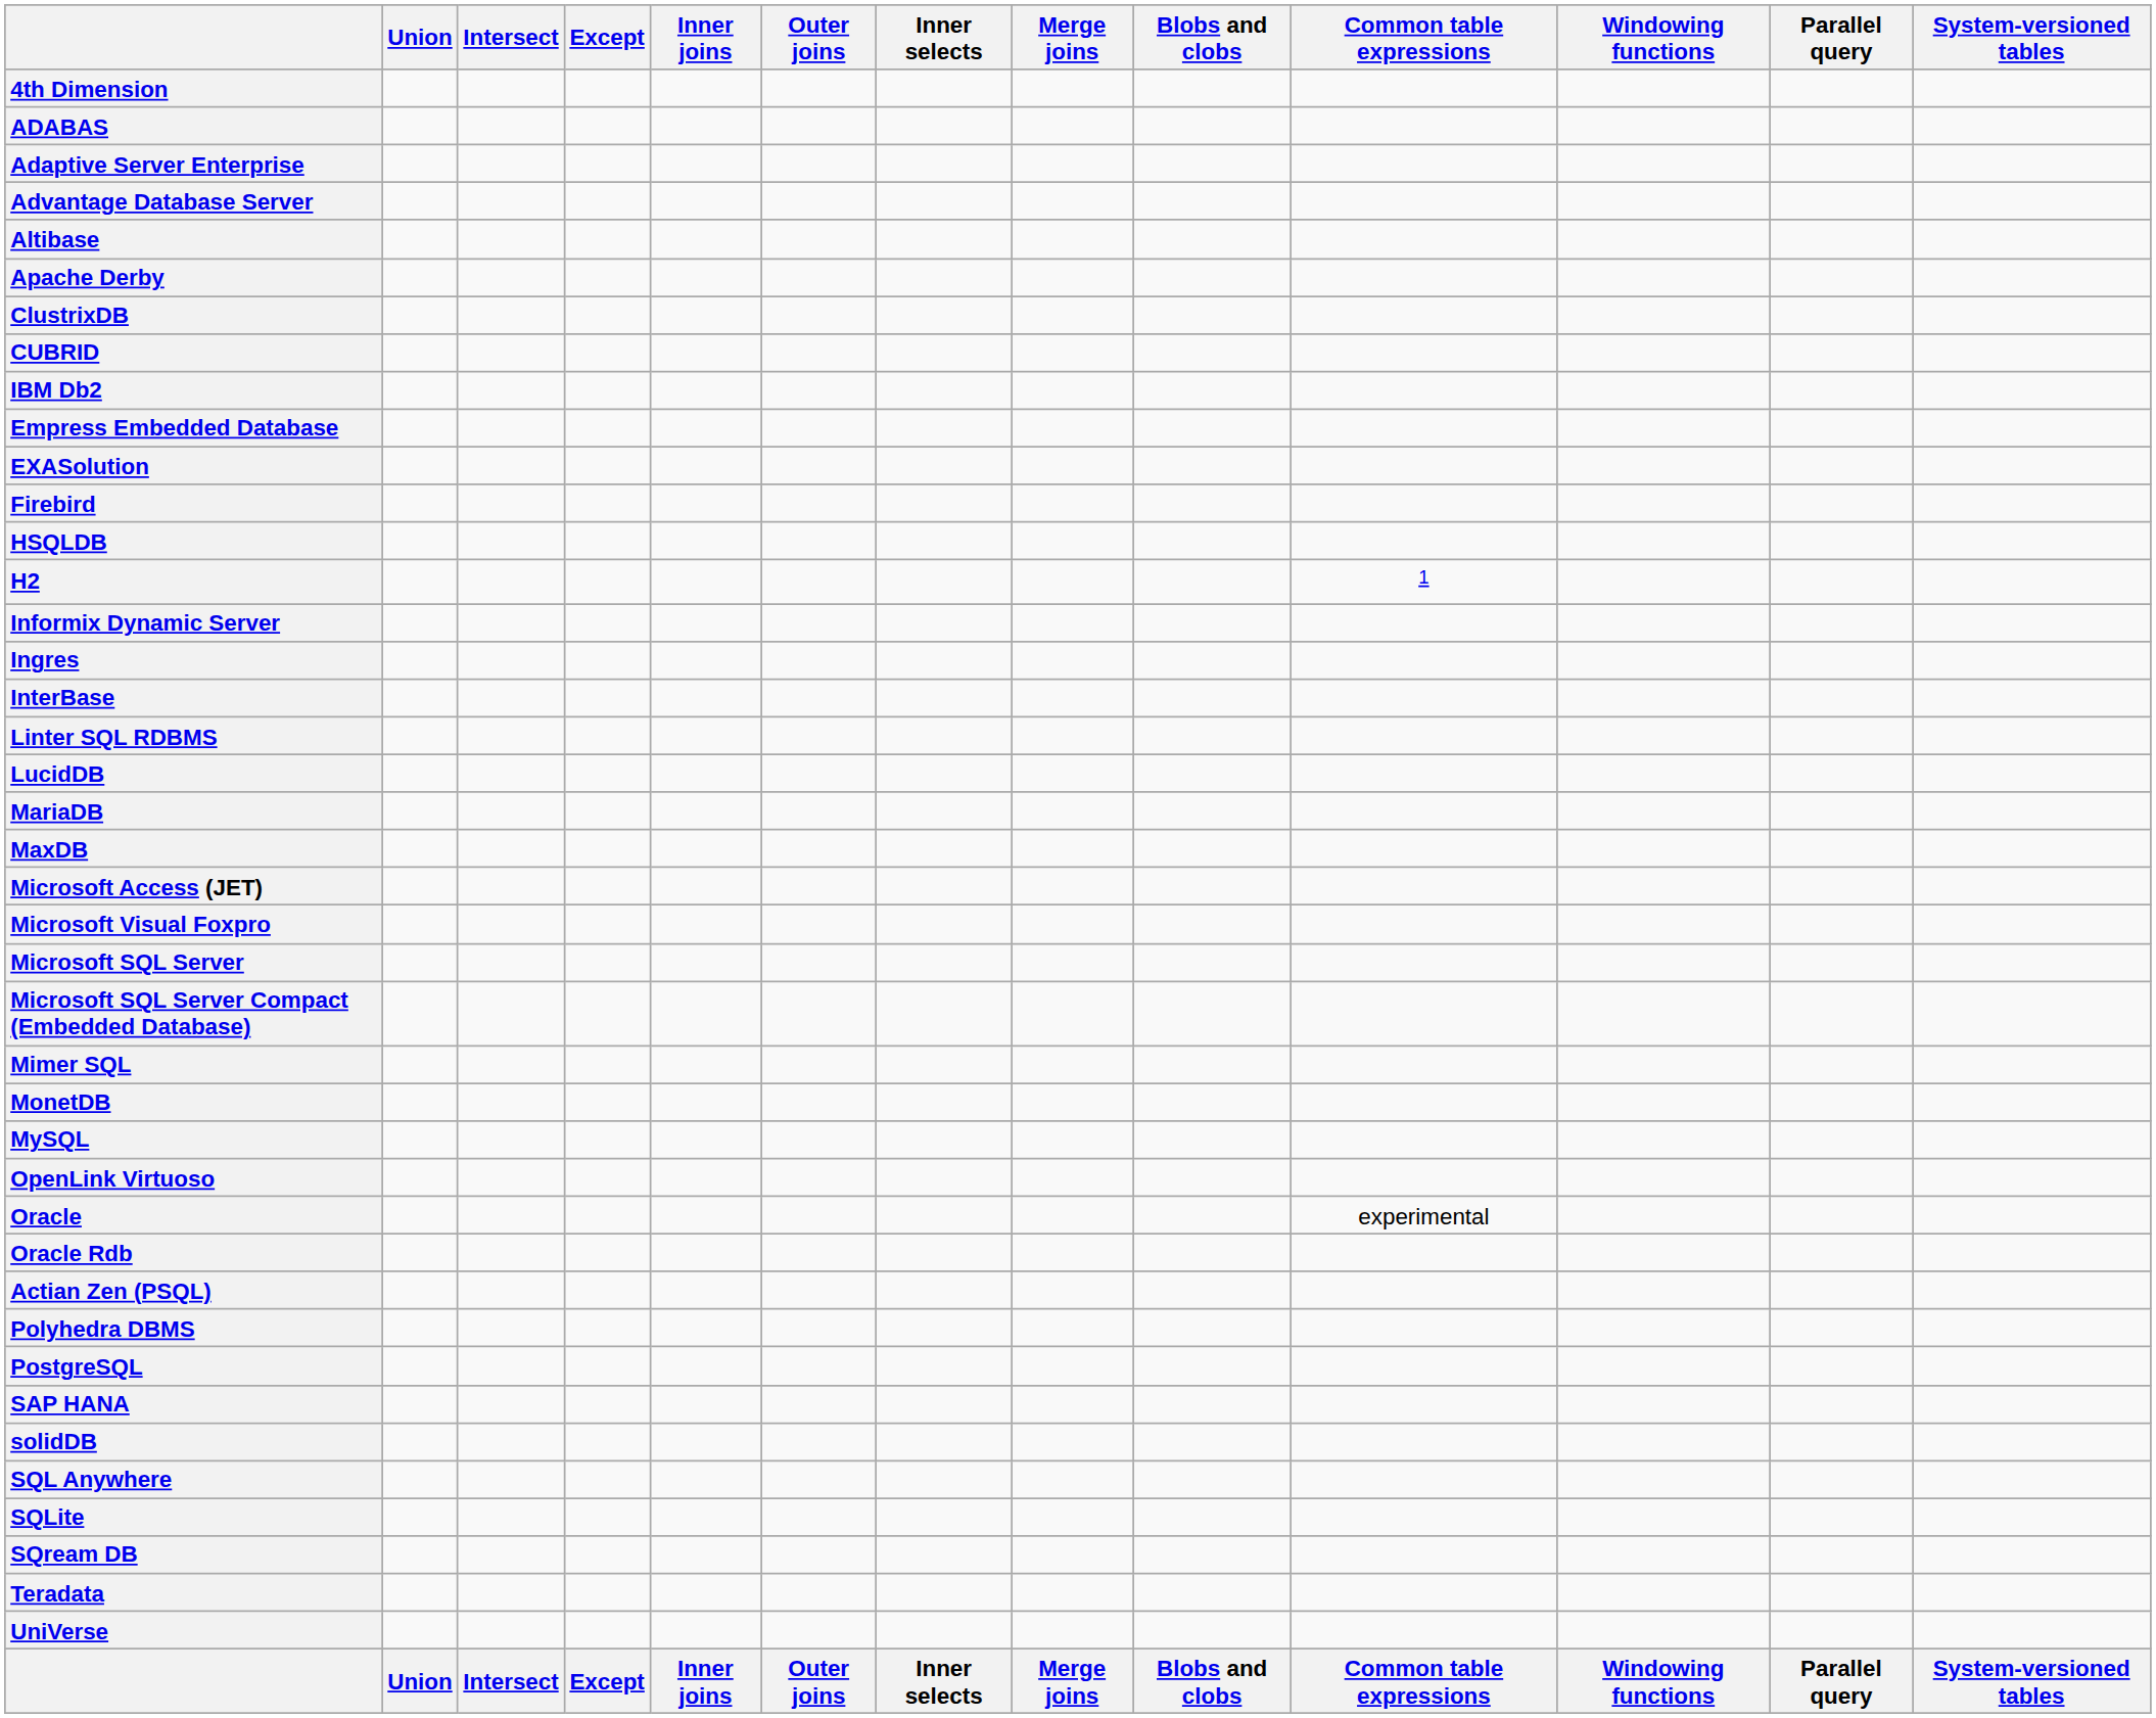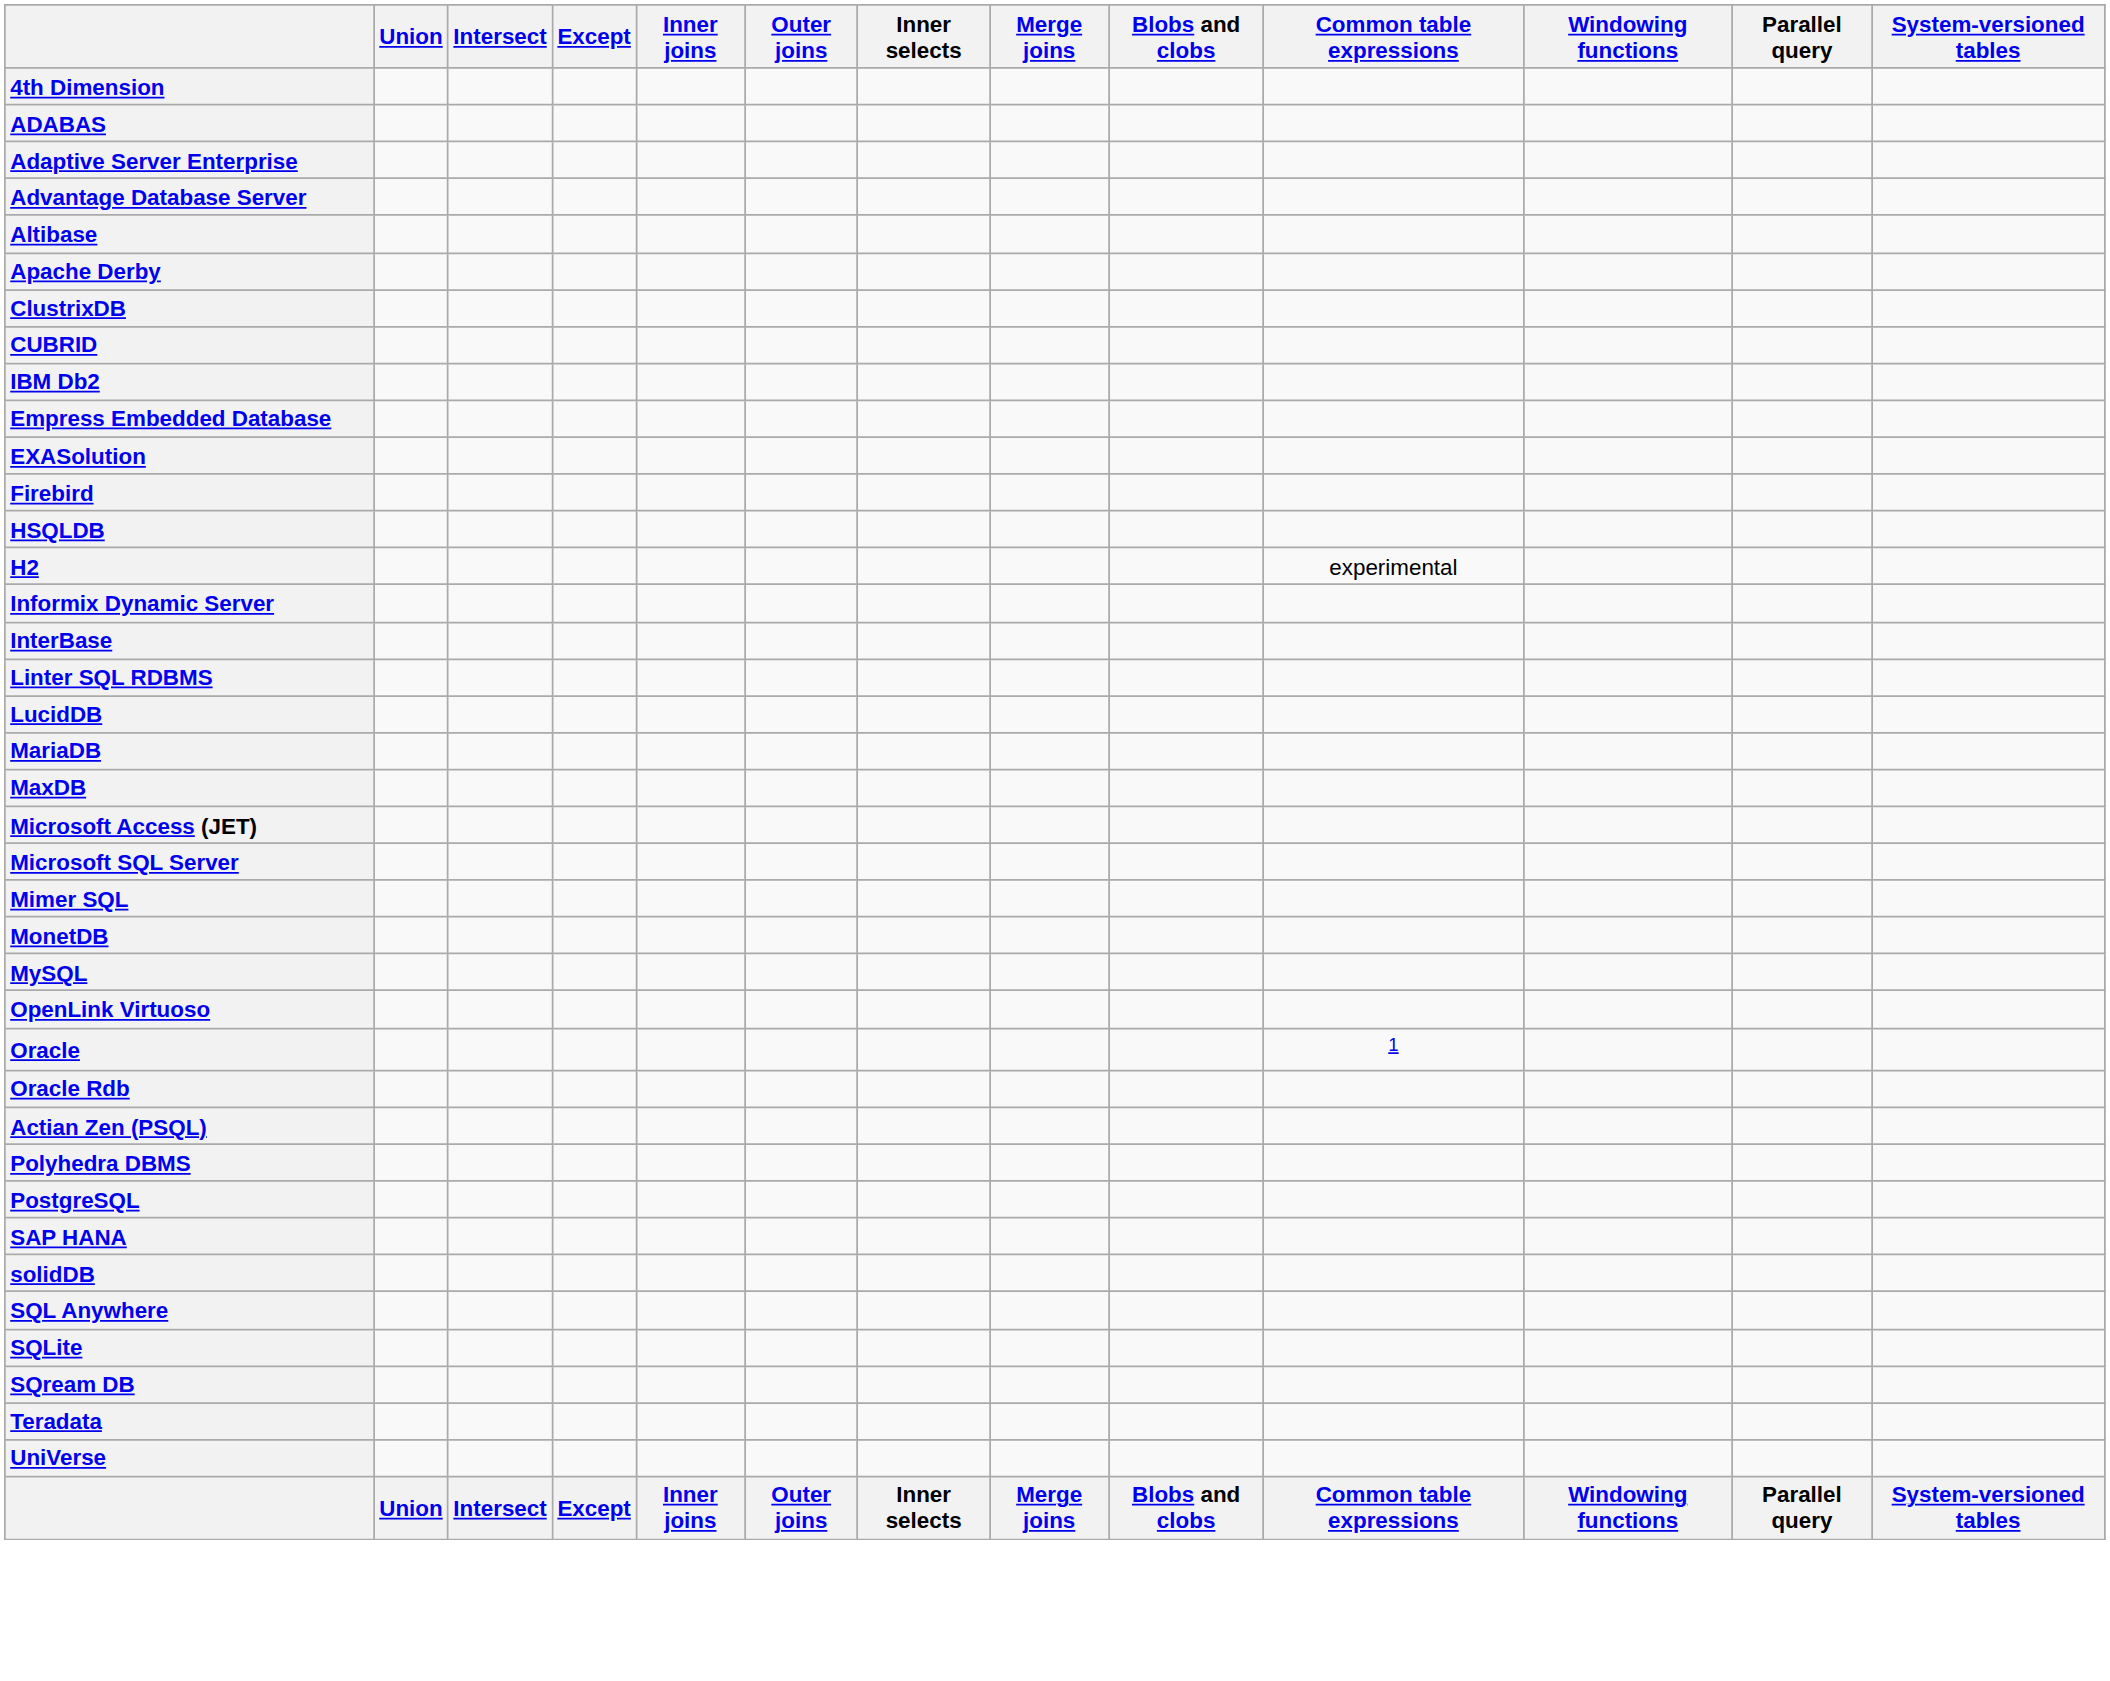 <table style="text-align: center; width: 95%; font-size:80%" class="wikitable sortable">
 <tr>
 <th style="width:16em"></th>
 <th><a href='#'>Union</a></th>
 <th><a href='#'>Intersect</a></th>
 <th><a href='#'>Except</a></th>
 <th><a href='#'>Inner joins</a></th>
 <th><a href='#'>Outer joins</a></th>
 <th>Inner selects</th>
 <th><a href='#'>Merge joins</a></th>
 <th><a href='#'>Blobs</a> and <a href='#'>clobs</a></th>
 <th><a href='#'>Common table expressions</a></th>
 <th><a href='#'>Windowing functions</a></th>
 <th>Parallel query</th>
 <th><a href='#'>System-versioned tables</a></th>
 </tr>
 <tr>
 <th style="text-align:left"><a href='#'>4th Dimension</a></th>
 <td></td>
 <td></td>
 <td></td>
 <td></td>
 <td></td>
 <td></td>
 <td></td>
 <td></td>
 <td></td>
 <td></td>
 <td></td>
 <td></td>
 </tr>
 <tr>
 <th style="text-align:left"><a href='#'>ADABAS</a></th>
 <td></td>
 <td></td>
 <td></td>
 <td></td>
 <td></td>
 <td></td>
 <td></td>
 <td></td>
 <td></td>
 <td></td>
 <td></td>
 <td></td>
 </tr>
 <tr>
 <th style="text-align:left"><a href='#'>Adaptive Server Enterprise</a></th>
 <td></td>
 <td></td>
 <td></td>
 <td></td>
 <td></td>
 <td></td>
 <td></td>
 <td></td>
 <td></td>
 <td></td>
 <td></td>
 <td></td>
 </tr>
 <tr>
 <th style="text-align:left"><a href='#'>Advantage Database Server</a></th>
 <td></td>
 <td></td>
 <td></td>
 <td></td>
 <td></td>
 <td></td>
 <td></td>
 <td></td>
 <td></td>
 <td></td>
 <td></td>
 <td></td>
 </tr>
 <tr>
 <th style="text-align:left"><a href='#'>Altibase</a></th>
 <td></td>
 <td></td>
 <td></td>
 <td></td>
 <td></td>
 <td></td>
 <td></td>
 <td></td>
 <td></td>
 <td></td>
 <td></td>
 <td></td>
 </tr>
 <tr>
 <th style="text-align:left"><a href='#'>Apache Derby</a></th>
 <td></td>
 <td></td>
 <td></td>
 <td></td>
 <td></td>
 <td></td>
 <td></td>
 <td></td>
 <td></td>
 <td></td>
 <td></td>
 <td></td>
 </tr>
 <tr>
 <th style="text-align:left"><a href='#'>ClustrixDB</a></th>
 <td></td>
 <td></td>
 <td></td>
 <td></td>
 <td></td>
 <td></td>
 <td></td>
 <td></td>
 <td></td>
 <td></td>
 <td></td>
 <td></td>
 </tr>
 <tr>
 <th style="text-align:left"><a href='#'>CUBRID</a></th>
 <td></td>
 <td></td>
 <td></td>
 <td></td>
 <td></td>
 <td></td>
 <td></td>
 <td></td>
 <td></td>
 <td></td>
 <td></td>
 <td></td>
 </tr>
 <tr>
 <th style="text-align:left"><a href='#'>IBM Db2</a></th>
 <td></td>
 <td></td>
 <td></td>
 <td></td>
 <td></td>
 <td></td>
 <td></td>
 <td></td>
 <td></td>
 <td></td>
 <td></td>
 <td></td>
 </tr>
 <tr>
 <th style="text-align:left"><a href='#'>Empress Embedded Database</a></th>
 <td></td>
 <td></td>
 <td></td>
 <td></td>
 <td></td>
 <td></td>
 <td></td>
 <td></td>
 <td></td>
 <td></td>
 <td></td>
 <td></td>
 </tr>
 <tr>
 <th style="text-align:left"><a href='#'>EXASolution</a></th>
 <td></td>
 <td></td>
 <td></td>
 <td></td>
 <td></td>
 <td></td>
 <td></td>
 <td></td>
 <td></td>
 <td></td>
 <td></td>
 <td></td>
 </tr>
 <tr>
 <th style="text-align:left"><a href='#'>Firebird</a></th>
 <td></td>
 <td></td>
 <td></td>
 <td></td>
 <td></td>
 <td></td>
 <td></td>
 <td></td>
 <td></td>
 <td></td>
 <td></td>
 <td></td>
 </tr>
 <tr>
 <th style="text-align:left"><a href='#'>HSQLDB</a></th>
 <td></td>
 <td></td>
 <td></td>
 <td></td>
 <td></td>
 <td></td>
 <td></td>
 <td></td>
 <td></td>
 <td></td>
 <td></td>
 <td></td>
 </tr>
 <tr>
 <th style="text-align:left"><a href='#'>H2</a></th>
 <td></td>
 <td></td>
 <td></td>
 <td></td>
 <td></td>
 <td></td>
 <td></td>
 <td></td>
-<td> <sup><a href='#'>1</a></sup></td>
+<td>experimental</td>
 <td></td>
 <td></td>
 <td></td>
 </tr>
 <tr>
 <th style="text-align:left"><a href='#'>Informix Dynamic Server</a></th>
-<td></td>
-<td></td>
-<td></td>
-<td></td>
-<td></td>
-<td></td>
-<td></td>
-<td></td>
-<td></td>
-<td></td>
-<td></td>
-<td></td>
-</tr>
-<tr>
-<th style="text-align:left"><a href='#'>Ingres</a></th>
 <td></td>
 <td></td>
 <td></td>
 <td></td>
 <td></td>
 <td></td>
 <td></td>
 <td></td>
 <td></td>
 <td></td>
 <td></td>
 <td></td>
 </tr>
 <tr>
 <th style="text-align:left"><a href='#'>InterBase</a></th>
 <td></td>
 <td></td>
 <td></td>
 <td></td>
 <td></td>
 <td></td>
 <td></td>
 <td></td>
 <td></td>
 <td></td>
 <td></td>
 <td></td>
 </tr>
 <tr>
 <th style="text-align:left"><a href='#'>Linter SQL RDBMS</a></th>
 <td></td>
 <td></td>
 <td></td>
 <td></td>
 <td></td>
 <td></td>
 <td></td>
 <td></td>
 <td></td>
 <td></td>
 <td></td>
 <td></td>
 </tr>
 <tr>
 <th style="text-align:left"><a href='#'>LucidDB</a></th>
 <td></td>
 <td></td>
 <td></td>
 <td></td>
 <td></td>
 <td></td>
 <td></td>
 <td></td>
 <td></td>
 <td></td>
 <td></td>
 <td></td>
 </tr>
 <tr>
 <th style="text-align:left"><a href='#'>MariaDB</a></th>
 <td></td>
 <td></td>
 <td></td>
 <td></td>
 <td></td>
 <td></td>
 <td></td>
 <td></td>
 <td></td>
 <td></td>
 <td></td>
 <td></td>
 </tr>
 <tr>
 <th style="text-align:left"><a href='#'>MaxDB</a></th>
 <td></td>
 <td></td>
 <td></td>
 <td></td>
 <td></td>
 <td></td>
 <td></td>
 <td></td>
 <td></td>
 <td></td>
 <td></td>
 <td></td>
 </tr>
 <tr>
 <th style="text-align:left"><a href='#'>Microsoft Access</a> (JET)</th>
 <td></td>
 <td></td>
 <td></td>
 <td></td>
 <td></td>
 <td></td>
 <td></td>
 <td></td>
 <td></td>
 <td></td>
 <td></td>
 <td></td>
 </tr>
 <tr>
-<th style="text-align:left"><a href='#'>Microsoft Visual Foxpro</a></th>
-<td></td>
-<td></td>
-<td></td>
-<td></td>
-<td></td>
-<td></td>
-<td></td>
-<td></td>
-<td></td>
-<td></td>
-<td></td>
-<td></td>
-</tr>
-<tr>
 <th style="text-align:left"><a href='#'>Microsoft SQL Server</a></th>
-<td></td>
-<td></td>
-<td></td>
-<td></td>
-<td></td>
-<td></td>
-<td></td>
-<td></td>
-<td></td>
-<td></td>
-<td></td>
-<td></td>
-</tr>
-<tr>
-<th style="text-align:left"><a href='#'>Microsoft SQL Server Compact (Embedded Database)</a></th>
 <td></td>
 <td></td>
 <td></td>
 <td></td>
 <td></td>
 <td></td>
 <td></td>
 <td></td>
 <td></td>
 <td></td>
 <td></td>
 <td></td>
 </tr>
 <tr>
 <th style="text-align:left"><a href='#'>Mimer SQL</a></th>
 <td></td>
 <td></td>
 <td></td>
 <td></td>
 <td></td>
 <td></td>
 <td></td>
 <td></td>
 <td></td>
 <td></td>
 <td></td>
 <td></td>
 </tr>
 <tr>
 <th style="text-align:left"><a href='#'>MonetDB</a></th>
 <td></td>
 <td></td>
 <td></td>
 <td></td>
 <td></td>
 <td></td>
 <td></td>
 <td></td>
 <td></td>
 <td></td>
 <td></td>
 <td></td>
 </tr>
 <tr>
 <th style="text-align:left"><a href='#'>MySQL</a></th>
 <td></td>
 <td></td>
 <td></td>
 <td></td>
 <td></td>
 <td></td>
 <td></td>
 <td></td>
 <td></td>
 <td></td>
 <td></td>
 <td></td>
 </tr>
 <tr>
 <th style="text-align:left"><a href='#'>OpenLink Virtuoso</a></th>
 <td></td>
 <td></td>
 <td></td>
 <td></td>
 <td></td>
 <td></td>
 <td></td>
 <td></td>
 <td></td>
 <td></td>
 <td></td>
 <td></td>
 </tr>
 <tr>
 <th style="text-align:left"><a href='#'>Oracle</a></th>
 <td></td>
 <td></td>
 <td></td>
 <td></td>
 <td></td>
 <td></td>
 <td></td>
 <td></td>
-<td>experimental</td>
+<td> <sup><a href='#'>1</a></sup></td>
 <td></td>
 <td></td>
 <td></td>
 </tr>
 <tr>
 <th style="text-align:left"><a href='#'>Oracle Rdb</a></th>
 <td></td>
 <td></td>
 <td></td>
 <td></td>
 <td></td>
 <td></td>
 <td></td>
 <td></td>
 <td></td>
 <td></td>
 <td></td>
 <td></td>
 </tr>
 <tr>
 <th style="text-align:left"><a href='#'>Actian Zen (PSQL)</a></th>
 <td></td>
 <td></td>
 <td></td>
 <td></td>
 <td></td>
 <td></td>
 <td></td>
 <td></td>
 <td></td>
 <td></td>
 <td></td>
 <td></td>
 </tr>
 <tr>
 <th style="text-align:left"><a href='#'>Polyhedra DBMS</a></th>
 <td></td>
 <td></td>
 <td></td>
 <td></td>
 <td></td>
 <td></td>
 <td></td>
 <td></td>
 <td></td>
 <td></td>
 <td></td>
 <td></td>
 </tr>
 <tr>
 <th style="text-align:left"><a href='#'>PostgreSQL</a></th>
 <td></td>
 <td></td>
 <td></td>
 <td></td>
 <td></td>
 <td></td>
 <td></td>
 <td></td>
 <td></td>
 <td></td>
 <td></td>
 <td></td>
 </tr>
 <tr>
 <th style="text-align:left"><a href='#'>SAP HANA</a></th>
 <td></td>
 <td></td>
 <td></td>
 <td></td>
 <td></td>
 <td></td>
 <td></td>
 <td></td>
 <td></td>
 <td></td>
 <td></td>
 <td></td>
 </tr>
 <tr>
 <th style="text-align:left"><a href='#'>solidDB</a></th>
 <td></td>
 <td></td>
 <td></td>
 <td></td>
 <td></td>
 <td></td>
 <td></td>
 <td></td>
 <td></td>
 <td></td>
 <td></td>
 <td></td>
 </tr>
 <tr>
 <th style="text-align:left"><a href='#'>SQL Anywhere</a></th>
 <td></td>
 <td></td>
 <td></td>
 <td></td>
 <td></td>
 <td></td>
 <td></td>
 <td></td>
 <td></td>
 <td></td>
 <td></td>
 <td></td>
 </tr>
 <tr>
 <th style="text-align:left"><a href='#'>SQLite</a></th>
 <td></td>
 <td></td>
 <td></td>
 <td></td>
 <td></td>
 <td></td>
 <td></td>
 <td></td>
 <td></td>
 <td></td>
 <td></td>
 <td></td>
 </tr>
 <tr>
 <th style="text-align:left"><a href='#'>SQream DB</a></th>
 <td></td>
 <td></td>
 <td></td>
 <td></td>
 <td></td>
 <td></td>
 <td></td>
 <td></td>
 <td></td>
 <td></td>
 <td></td>
 <td></td>
 </tr>
 <tr>
 <th style="text-align:left"><a href='#'>Teradata</a></th>
 <td></td>
 <td></td>
 <td></td>
 <td></td>
 <td></td>
 <td></td>
 <td></td>
 <td></td>
 <td></td>
 <td></td>
 <td></td>
 <td></td>
 </tr>
 <tr>
 <th style="text-align:left"><a href='#'>UniVerse</a></th>
 <td></td>
 <td></td>
 <td></td>
 <td></td>
 <td></td>
 <td></td>
 <td></td>
 <td></td>
 <td></td>
 <td></td>
 <td></td>
 <td></td>
 </tr>
 <tr>
 <th></th>
 <th><a href='#'>Union</a></th>
 <th><a href='#'>Intersect</a></th>
 <th><a href='#'>Except</a></th>
 <th><a href='#'>Inner joins</a></th>
 <th><a href='#'>Outer joins</a></th>
 <th>Inner selects</th>
 <th><a href='#'>Merge joins</a></th>
 <th><a href='#'>Blobs</a> and <a href='#'>clobs</a></th>
 <th><a href='#'>Common table expressions</a></th>
 <th><a href='#'>Windowing functions</a></th>
 <th>Parallel query</th>
 <th><a href='#'>System-versioned tables</a></th>
 </tr>
 </table>
